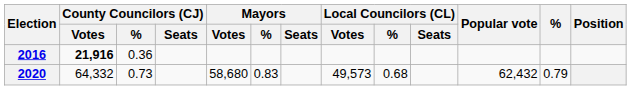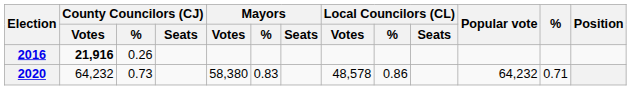 <table class="wikitable" style="text-align: right;">
 <tr>
 <th rowspan="2">Election</th>
 <th colspan="3">County Councilors (CJ)</th>
 <th colspan="3">Mayors</th>
 <th colspan="3">Local Councilors (CL)</th>
 <th rowspan="2">Popular vote</th>
 <th rowspan="2">%</th>
 <th rowspan="2">Position</th>
 </tr>
 <tr>
 <th>Votes</th>
 <th>%</th>
 <th>Seats</th>
 <th>Votes</th>
 <th>%</th>
 <th>Seats</th>
 <th>Votes</th>
 <th>%</th>
 <th>Seats</th>
 </tr>
 <tr>
 <th><a href='#'>2016</a></th>
 <td><strong>21,916</strong></td>
-<td>0.36</td>
+<td>0.26</td>
 <td></td>
 <td></td>
 <td></td>
 <td></td>
 <td></td>
 <td></td>
 <td></td>
 <td></td>
 <td></td>
 <td></td>
 </tr>
 <tr>
 <th><a href='#'>2020</a></th>
-<td>64,332</td>
+<td>64,232</td>
 <td>0.73</td>
 <td></td>
-<td>58,680</td>
+<td>58,380</td>
 <td>0.83</td>
 <td></td>
-<td>49,573</td>
-<td>0.68</td>
+<td>48,578</td>
+<td>0.86</td>
 <td></td>
-<td>62,432</td>
-<td>0.79</td>
+<td>64,232</td>
+<td>0.71</td>
 <th style="text-align: center;"></th>
 </tr>
 </table>
